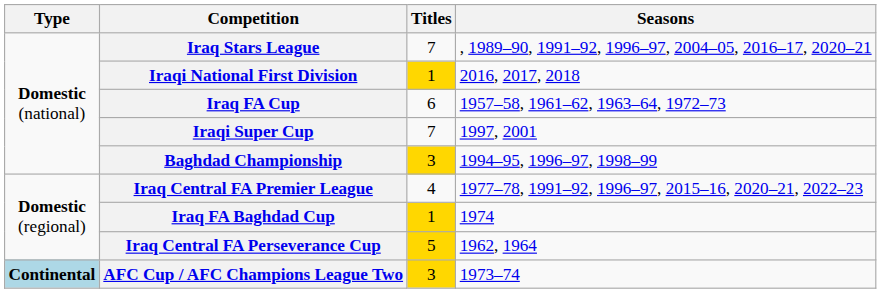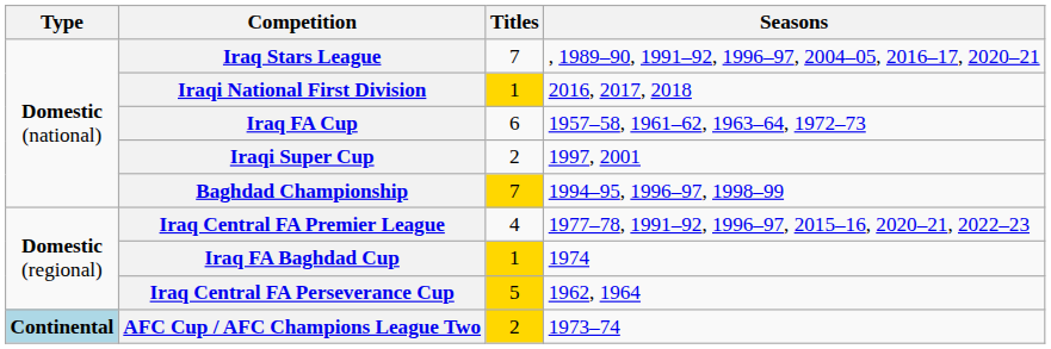 <table class="wikitable plainrowheaders" style="font-size:95%; text-align:center;">
 <tr>
 <th>Type</th>
 <th>Competition</th>
 <th>Titles</th>
 <th>Seasons</th>
 </tr>
 <tr>
 <td rowspan="5"><strong>Domestic</strong><br>(national)</td>
 <th scope=row><a href='#'>Iraq Stars League</a></th>
 <td>7</td>
 <td align="left">, <a href='#'>1989–90</a>, <a href='#'>1991–92</a>, <a href='#'>1996–97</a>, <a href='#'>2004–05</a>, <a href='#'>2016–17</a>, <a href='#'>2020–21</a></td>
 </tr>
 <tr>
 <th scope=row><a href='#'>Iraqi National First Division</a></th>
 <td bgcolor="gold">1</td>
 <td align="left"><a href='#'>2016</a>, <a href='#'>2017</a>, <a href='#'>2018</a></td>
 </tr>
 <tr>
 <th scope=row><a href='#'>Iraq FA Cup</a></th>
 <td>6</td>
 <td align="left"><a href='#'>1957–58</a>, <a href='#'>1961–62</a>, <a href='#'>1963–64</a>, <a href='#'>1972–73</a></td>
 </tr>
 <tr>
 <th scope=row><a href='#'>Iraqi Super Cup</a></th>
-<td>7</td>
+<td>2</td>
 <td align="left"><a href='#'>1997</a>, <a href='#'>2001</a></td>
 </tr>
 <tr>
 <th scope=row><a href='#'>Baghdad Championship</a></th>
-<td bgcolor="gold">3</td>
+<td bgcolor="gold">7</td>
 <td align="left"><a href='#'>1994–95</a>, <a href='#'>1996–97</a>, <a href='#'>1998–99</a></td>
 </tr>
 <tr>
 <td rowspan="3"><strong>Domestic</strong><br>(regional)</td>
 <th scope=row><a href='#'>Iraq Central FA Premier League</a></th>
 <td>4</td>
 <td align="left"><a href='#'>1977–78</a>, <a href='#'>1991–92</a>, <a href='#'>1996–97</a>, <a href='#'>2015–16</a>, <a href='#'>2020–21</a>, <a href='#'>2022–23</a></td>
 </tr>
 <tr>
 <th scope=row><a href='#'>Iraq FA Baghdad Cup</a></th>
 <td bgcolor="gold">1</td>
 <td align="left"><a href='#'>1974</a></td>
 </tr>
 <tr>
 <th scope=row><a href='#'>Iraq Central FA Perseverance Cup</a></th>
 <td bgcolor="gold">5</td>
 <td align="left"><a href='#'>1962</a>, <a href='#'>1964</a></td>
 </tr>
 <tr>
 <td style="background: lightblue;"><strong>Continental</strong></td>
 <th scope=row><a href='#'>AFC Cup / AFC Champions League Two</a></th>
-<td bgcolor="gold">3</td>
+<td bgcolor="gold">2</td>
 <td align="left"><a href='#'>1973–74</a></td>
 </tr>
 </table>
